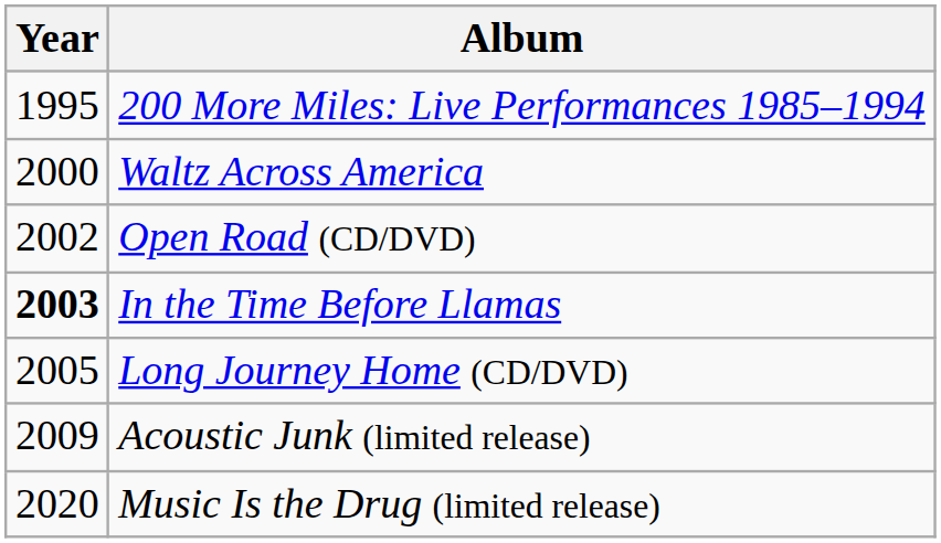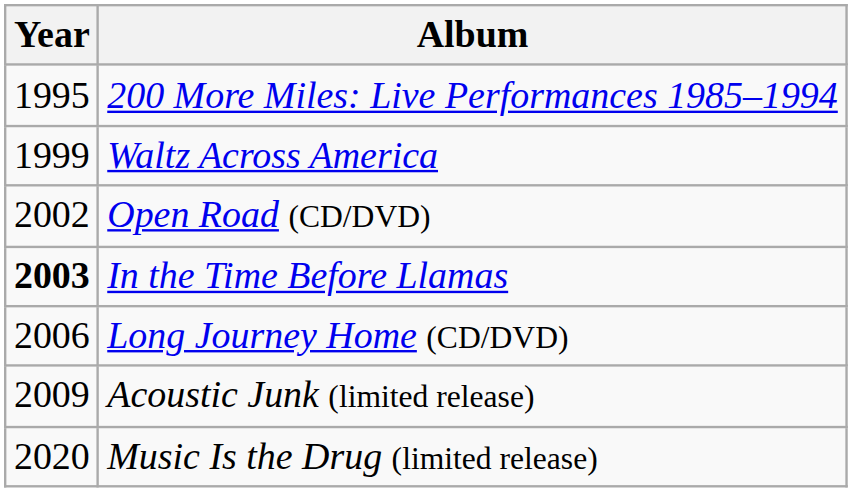 <table class="wikitable">
 <tr>
 <th>Year</th>
 <th>Album</th>
 </tr>
 <tr>
 <td>1995</td>
 <td><em><a href='#'>200 More Miles: Live Performances 1985–1994</a></em></td>
 </tr>
 <tr>
-<td>2000</td>
+<td>1999</td>
 <td><em><a href='#'>Waltz Across America</a></em></td>
 </tr>
 <tr>
 <td>2002</td>
 <td><em><a href='#'>Open Road</a></em> <small>(CD/DVD)</small></td>
 </tr>
 <tr>
 <td><strong>2003</strong></td>
 <td><em><a href='#'>In the Time Before Llamas</a></em></td>
 </tr>
 <tr>
-<td>2005</td>
+<td>2006</td>
 <td><em><a href='#'>Long Journey Home</a></em> <small>(CD/DVD)</small></td>
 </tr>
 <tr>
 <td>2009</td>
 <td><em>Acoustic Junk</em> <small>(limited release)</small></td>
 </tr>
 <tr>
 <td>2020</td>
 <td><em>Music Is the Drug</em> <small>(limited release)</small></td>
 </tr>
 </table>
